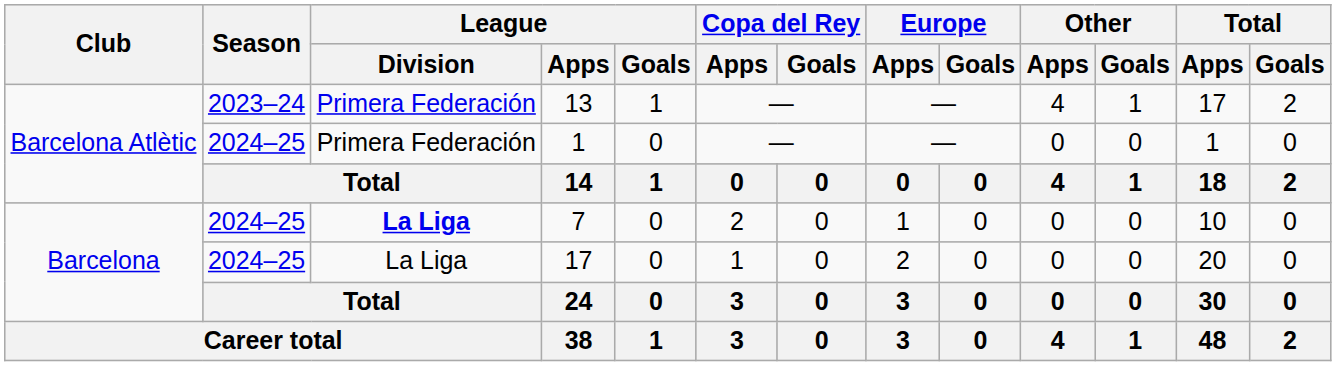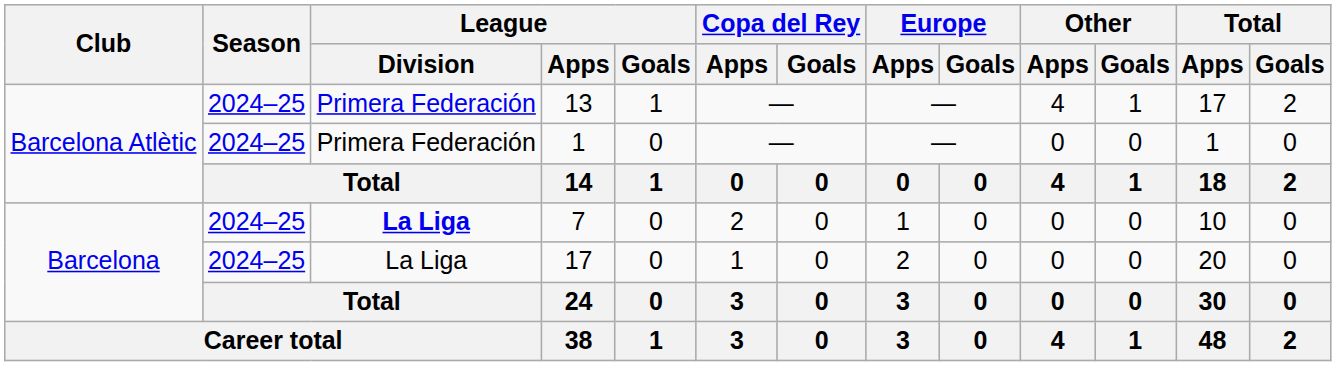 <table class="wikitable" style="text-align: center">
 <tr>
 <th rowspan="2">Club</th>
 <th rowspan="2">Season</th>
 <th colspan="3">League</th>
 <th colspan="2"><a href='#'>Copa del Rey</a></th>
 <th colspan="2"><a href='#'>Europe</a></th>
 <th colspan="2">Other</th>
 <th colspan="2">Total</th>
 </tr>
 <tr>
 <th>Division</th>
 <th>Apps</th>
 <th>Goals</th>
 <th>Apps</th>
 <th>Goals</th>
 <th>Apps</th>
 <th>Goals</th>
 <th>Apps</th>
 <th>Goals</th>
 <th>Apps</th>
 <th>Goals</th>
 </tr>
 <tr>
 <td rowspan="3"><a href='#'>Barcelona Atlètic</a></td>
-<td><a href='#'>2023–24</a></td>
+<td><a href='#'>2024–25</a></td>
 <td><a href='#'>Primera Federación</a></td>
 <td>13</td>
 <td>1</td>
 <td colspan="2">—</td>
 <td colspan="2">—</td>
 <td>4</td>
 <td>1</td>
 <td>17</td>
 <td>2</td>
 </tr>
 <tr>
 <td><a href='#'>2024–25</a></td>
 <td>Primera Federación</td>
 <td>1</td>
 <td>0</td>
 <td colspan="2">—</td>
 <td colspan="2">—</td>
 <td>0</td>
 <td>0</td>
 <td>1</td>
 <td>0</td>
 </tr>
 <tr>
 <th colspan="2">Total</th>
 <th>14</th>
 <th>1</th>
 <th>0</th>
 <th>0</th>
 <th>0</th>
 <th>0</th>
 <th>4</th>
 <th>1</th>
 <th>18</th>
 <th>2</th>
 </tr>
 <tr>
 <td rowspan="3"><a href='#'>Barcelona</a></td>
 <td><a href='#'>2024–25</a></td>
 <td><strong><a href='#'>La Liga</a></strong></td>
 <td>7</td>
 <td>0</td>
 <td>2</td>
 <td>0</td>
 <td>1</td>
 <td>0</td>
 <td>0</td>
 <td>0</td>
 <td>10</td>
 <td>0</td>
 </tr>
 <tr>
 <td><a href='#'>2024–25</a></td>
 <td>La Liga</td>
 <td>17</td>
 <td>0</td>
 <td>1</td>
 <td>0</td>
 <td>2</td>
 <td>0</td>
 <td>0</td>
 <td>0</td>
 <td>20</td>
 <td>0</td>
 </tr>
 <tr>
 <th colspan="2">Total</th>
 <th>24</th>
 <th>0</th>
 <th>3</th>
 <th>0</th>
 <th>3</th>
 <th>0</th>
 <th>0</th>
 <th>0</th>
 <th>30</th>
 <th>0</th>
 </tr>
 <tr>
 <th colspan="3">Career total</th>
 <th>38</th>
 <th>1</th>
 <th>3</th>
 <th>0</th>
 <th>3</th>
 <th>0</th>
 <th>4</th>
 <th>1</th>
 <th>48</th>
 <th>2</th>
 </tr>
 </table>
